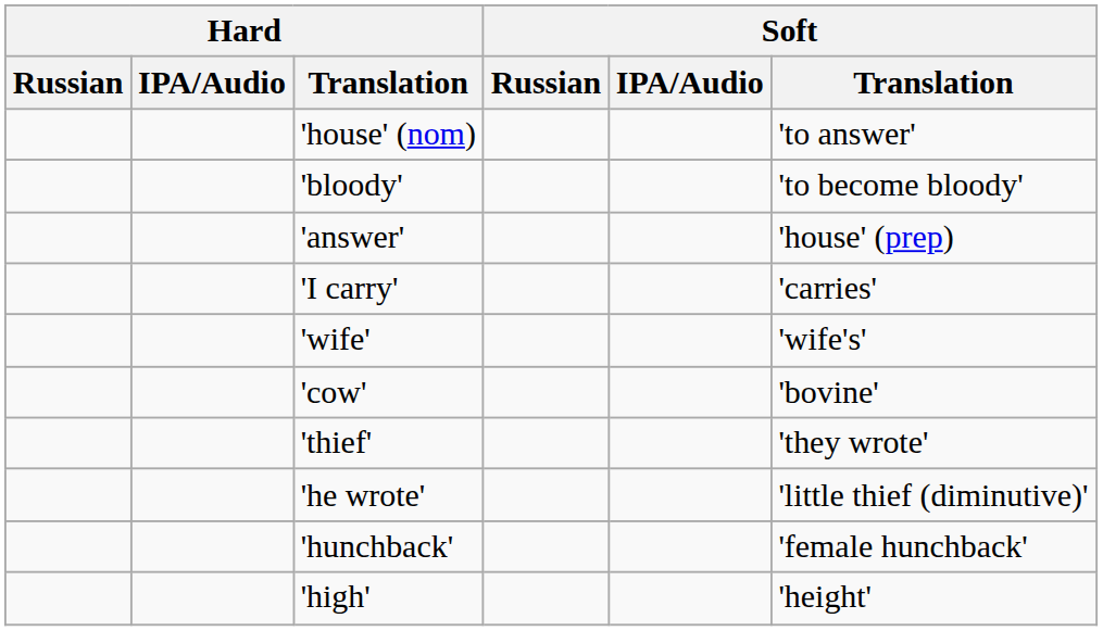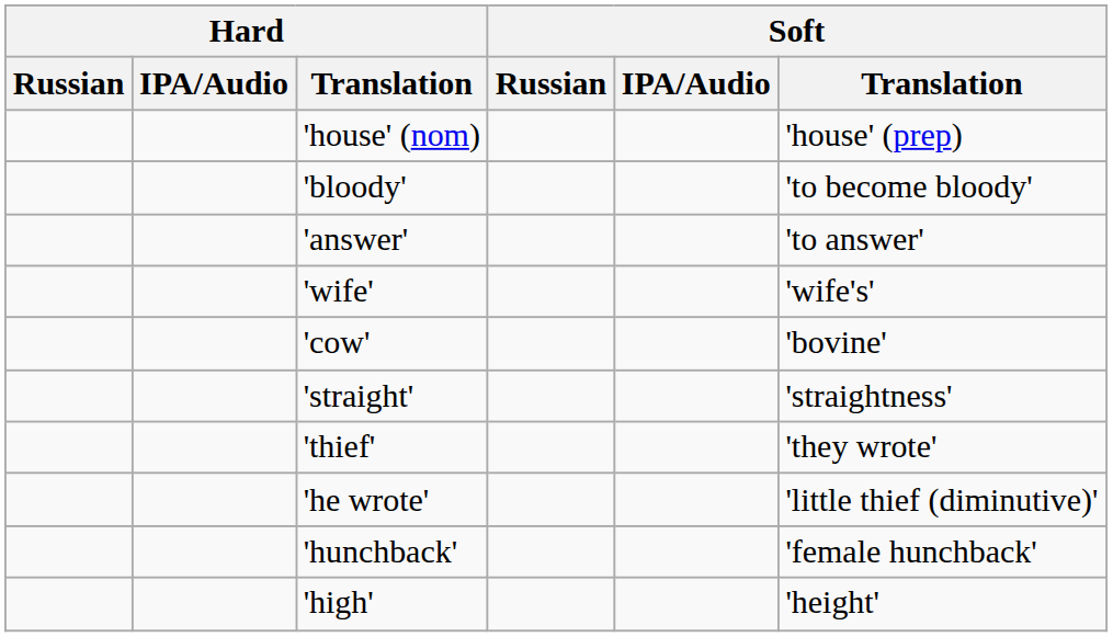 <table class="wikitable">
 <tr>
 <th colspan="3">Hard</th>
 <th colspan="3">Soft</th>
 </tr>
 <tr>
 <th>Russian</th>
 <th>IPA/Audio</th>
 <th>Translation</th>
 <th>Russian</th>
 <th>IPA/Audio</th>
 <th>Translation</th>
 </tr>
 <tr>
 <td></td>
 <td></td>
 <td>'house' (<a href='#'>nom</a>)</td>
 <td></td>
 <td></td>
-<td>'to answer'</td>
+<td>'house' (<a href='#'>prep</a>)</td>
 </tr>
 <tr>
 <td></td>
 <td></td>
 <td>'bloody'</td>
 <td></td>
 <td></td>
 <td>'to become bloody'</td>
 </tr>
 <tr>
 <td></td>
 <td></td>
 <td>'answer'</td>
 <td></td>
 <td></td>
-<td>'house' (<a href='#'>prep</a>)</td>
-</tr>
-<tr>
-<td></td>
-<td></td>
-<td>'I carry'</td>
-<td></td>
-<td></td>
-<td>'carries'</td>
+<td>'to answer'</td>
 </tr>
 <tr>
 <td></td>
 <td></td>
 <td>'wife'</td>
 <td></td>
 <td></td>
 <td>'wife's'</td>
 </tr>
 <tr>
 <td></td>
 <td></td>
 <td>'cow'</td>
 <td></td>
 <td></td>
 <td>'bovine'</td>
+</tr>
+<tr>
+<td></td>
+<td></td>
+<td>'straight'</td>
+<td></td>
+<td></td>
+<td>'straightness'</td>
 </tr>
 <tr>
 <td></td>
 <td></td>
 <td>'thief'</td>
 <td></td>
 <td></td>
 <td>'they wrote'</td>
 </tr>
 <tr>
 <td></td>
 <td></td>
 <td>'he wrote'</td>
 <td></td>
 <td></td>
 <td>'little thief (diminutive)'</td>
 </tr>
 <tr>
 <td></td>
 <td></td>
 <td>'hunchback'</td>
 <td></td>
 <td></td>
 <td>'female hunchback'</td>
 </tr>
 <tr>
 <td></td>
 <td></td>
 <td>'high'</td>
 <td></td>
 <td></td>
 <td>'height'</td>
 </tr>
 </table>
